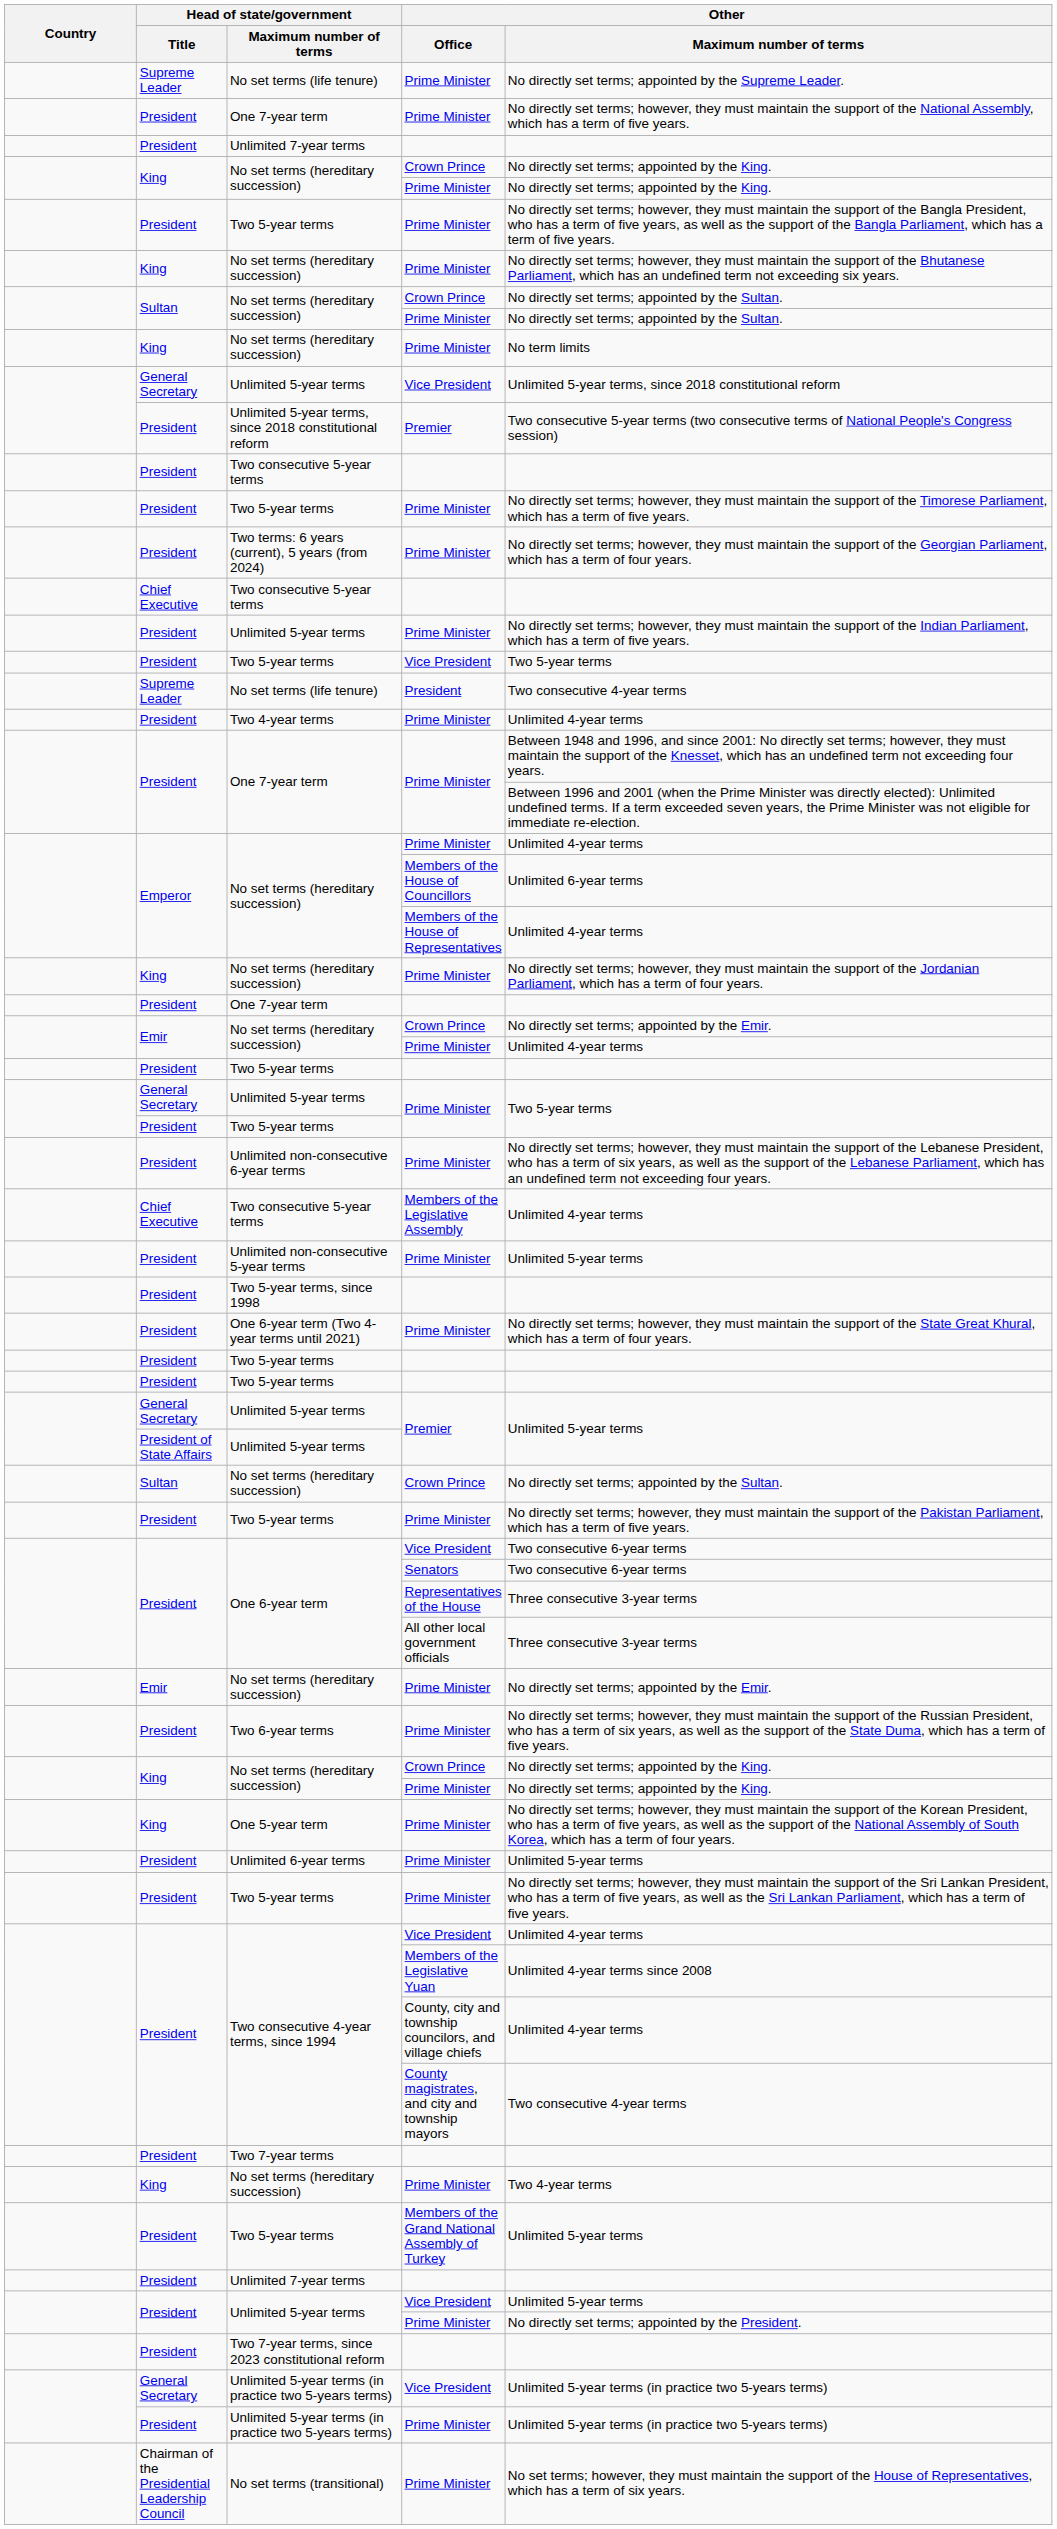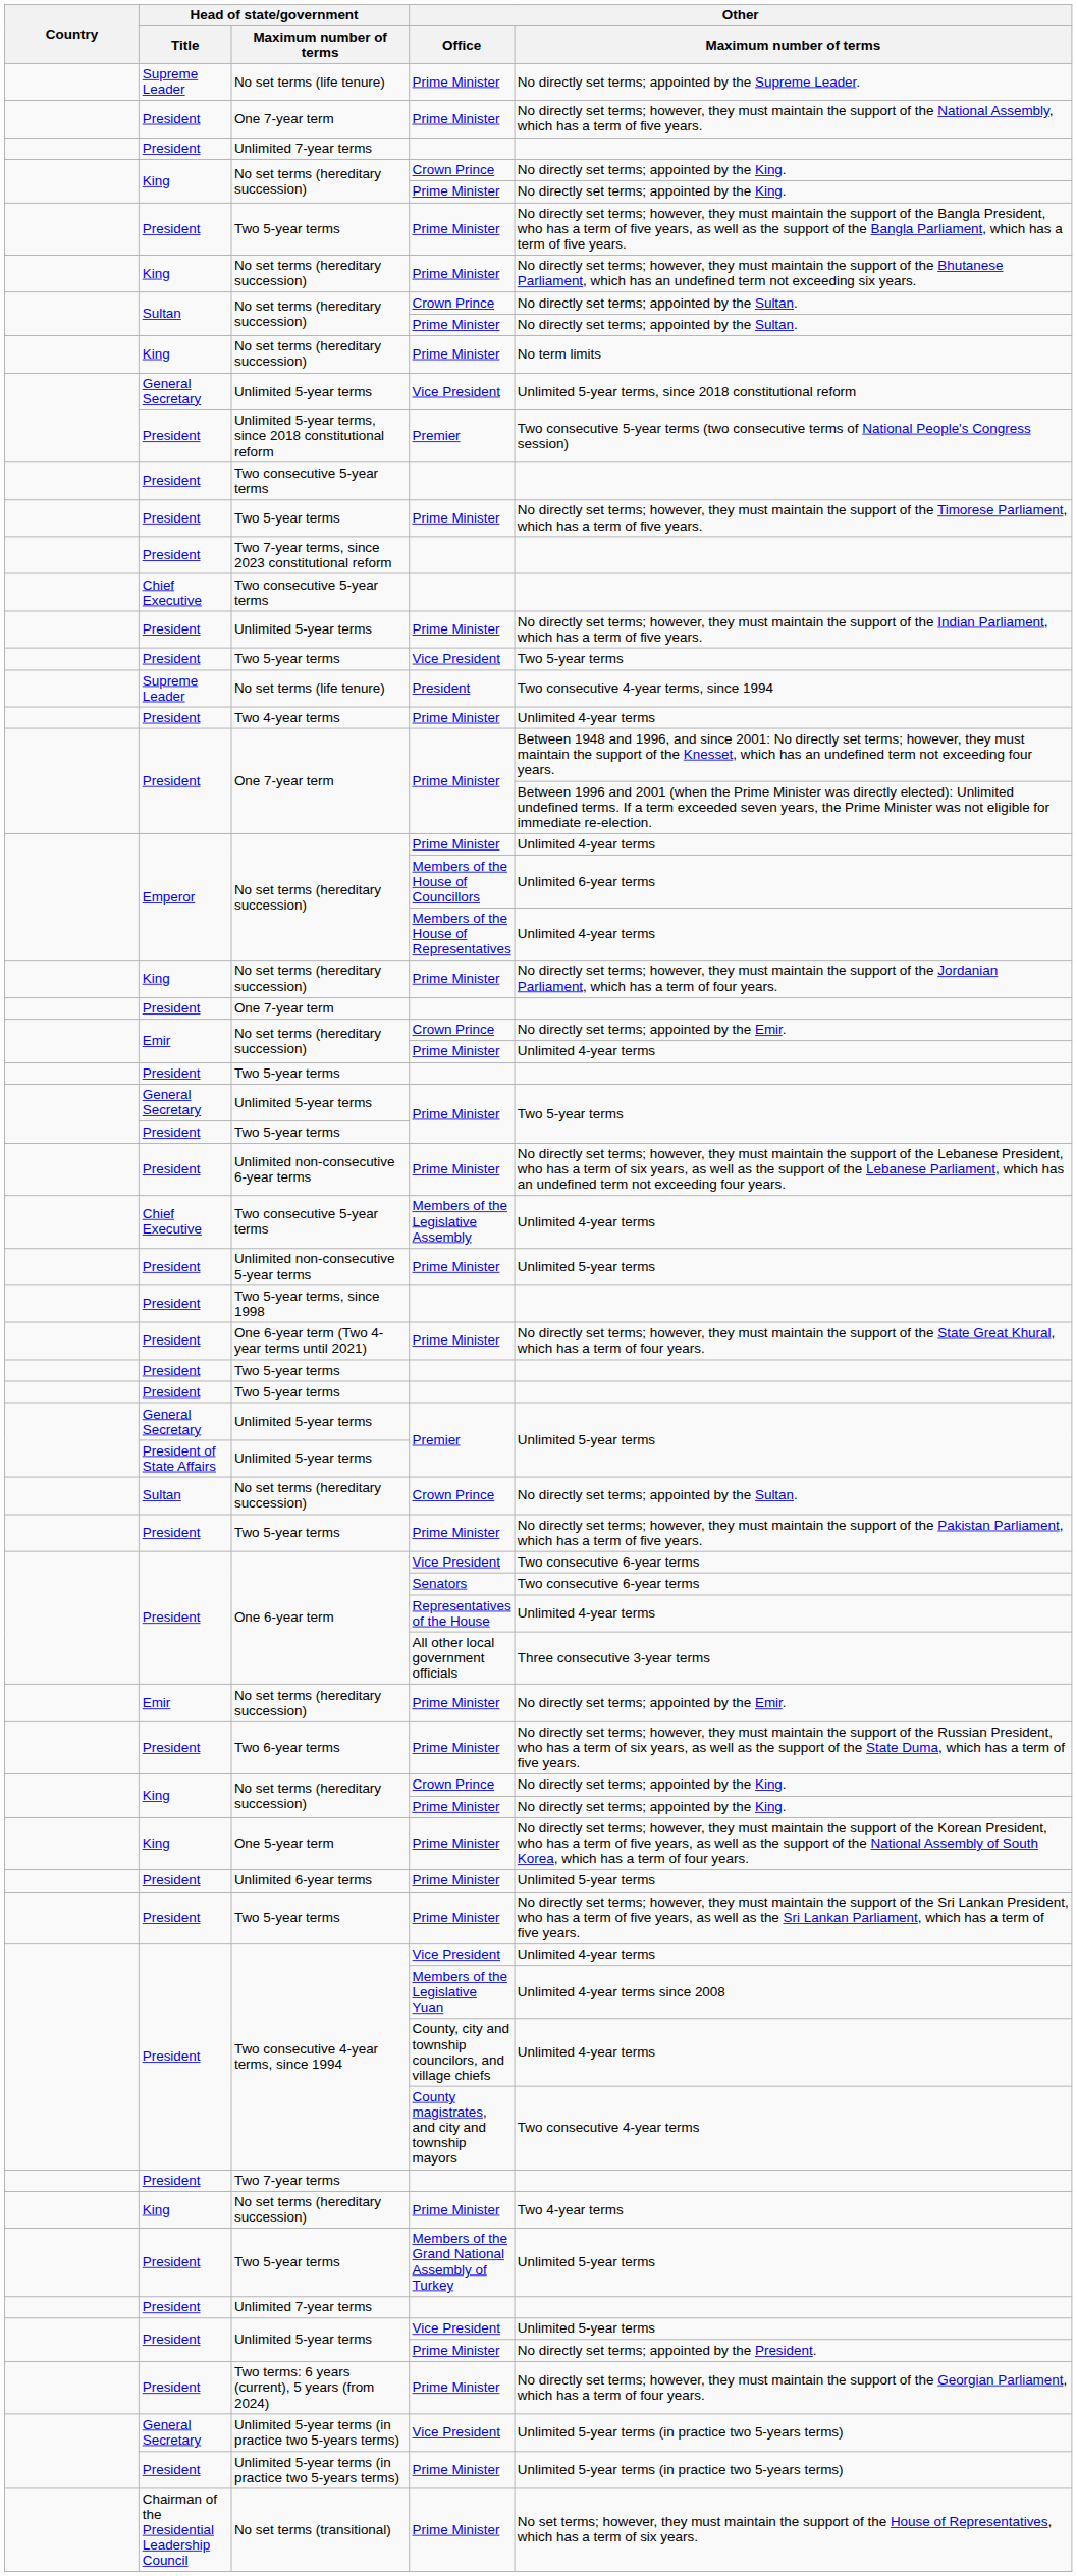 <table class="wikitable sortable">
 <tr>
 <th width=150 rowspan="2">Country</th>
 <th colspan="2">Head of state/government</th>
 <th colspan="2">Other</th>
 </tr>
 <tr>
 <th width=100>Title</th>
 <th>Maximum number of terms</th>
 <th width=100>Office</th>
 <th>Maximum number of terms</th>
 </tr>
 <tr>
 <td></td>
 <td><a href='#'>Supreme Leader</a></td>
 <td>No set terms (life tenure)</td>
 <td><a href='#'>Prime Minister</a></td>
 <td>No directly set terms; appointed by the <a href='#'>Supreme Leader</a>.</td>
 </tr>
 <tr>
 <td></td>
 <td><a href='#'>President</a></td>
 <td>One 7-year term</td>
 <td><a href='#'>Prime Minister</a></td>
 <td>No directly set terms; however, they must maintain the support of the <a href='#'>National Assembly</a>, which has a term of five years.</td>
 </tr>
 <tr>
 <td></td>
 <td><a href='#'>President</a></td>
 <td>Unlimited 7-year terms</td>
 <td></td>
 <td></td>
 </tr>
 <tr>
 <td rowspan="2"></td>
 <td rowspan="2"><a href='#'>King</a></td>
 <td rowspan="2">No set terms (hereditary succession)</td>
 <td><a href='#'>Crown Prince</a></td>
 <td>No directly set terms; appointed by the <a href='#'>King</a>.</td>
 </tr>
 <tr>
 <td><a href='#'>Prime Minister</a></td>
 <td>No directly set terms; appointed by the <a href='#'>King</a>.</td>
 </tr>
 <tr>
 <td></td>
 <td><a href='#'>President</a></td>
 <td>Two 5-year terms</td>
 <td><a href='#'>Prime Minister</a></td>
 <td>No directly set terms; however, they must maintain the support of the Bangla President, who has a term of five years, as well as the support of the <a href='#'>Bangla Parliament</a>, which has a term of five years.</td>
 </tr>
 <tr>
 <td></td>
 <td><a href='#'>King</a></td>
 <td>No set terms (hereditary succession)</td>
 <td><a href='#'>Prime Minister</a></td>
 <td>No directly set terms; however, they must maintain the support of the <a href='#'>Bhutanese Parliament</a>, which has an undefined term not exceeding six years.</td>
 </tr>
 <tr>
 <td rowspan="2"></td>
 <td rowspan="2"><a href='#'>Sultan</a></td>
 <td rowspan="2">No set terms (hereditary succession)</td>
 <td><a href='#'>Crown Prince</a></td>
 <td>No directly set terms; appointed by the <a href='#'>Sultan</a>.</td>
 </tr>
 <tr>
 <td><a href='#'>Prime Minister</a></td>
 <td>No directly set terms; appointed by the <a href='#'>Sultan</a>.</td>
 </tr>
 <tr>
 <td></td>
 <td><a href='#'>King</a></td>
 <td>No set terms (hereditary succession)</td>
 <td><a href='#'>Prime Minister</a></td>
 <td>No term limits</td>
 </tr>
 <tr>
 <td rowspan="2"></td>
 <td><a href='#'>General Secretary</a></td>
 <td>Unlimited 5-year terms</td>
 <td><a href='#'>Vice President</a></td>
 <td>Unlimited 5-year terms, since 2018 constitutional reform</td>
 </tr>
 <tr>
 <td><a href='#'>President</a></td>
 <td>Unlimited 5-year terms, since 2018 constitutional reform</td>
 <td><a href='#'>Premier</a></td>
 <td>Two consecutive 5-year terms (two consecutive terms of <a href='#'>National People's Congress</a> session)</td>
 </tr>
 <tr>
 <td></td>
 <td><a href='#'>President</a></td>
 <td>Two consecutive 5-year terms</td>
 <td></td>
 <td></td>
 </tr>
 <tr>
 <td></td>
 <td><a href='#'>President</a></td>
 <td>Two 5-year terms</td>
 <td><a href='#'>Prime Minister</a></td>
 <td>No directly set terms; however, they must maintain the support of the <a href='#'>Timorese Parliament</a>, which has a term of five years.</td>
 </tr>
 <tr>
 <td></td>
 <td><a href='#'>President</a></td>
-<td>Two terms: 6 years (current), 5 years (from 2024)</td>
-<td><a href='#'>Prime Minister</a></td>
-<td>No directly set terms; however, they must maintain the support of the <a href='#'>Georgian Parliament</a>, which has a term of four years.</td>
+<td>Two 7-year terms, since 2023 constitutional reform</td>
+<td></td>
+<td></td>
 </tr>
 <tr>
 <td></td>
 <td><a href='#'>Chief Executive</a></td>
 <td>Two consecutive 5-year terms</td>
 <td></td>
 <td></td>
 </tr>
 <tr>
 <td></td>
 <td><a href='#'>President</a></td>
 <td>Unlimited 5-year terms</td>
 <td><a href='#'>Prime Minister</a></td>
 <td>No directly set terms; however, they must maintain the support of the <a href='#'>Indian Parliament</a>, which has a term of five years.</td>
 </tr>
 <tr>
 <td></td>
 <td><a href='#'>President</a></td>
 <td>Two 5-year terms</td>
 <td><a href='#'>Vice President</a></td>
 <td>Two 5-year terms</td>
 </tr>
 <tr>
 <td></td>
 <td><a href='#'>Supreme Leader</a></td>
 <td>No set terms (life tenure)</td>
 <td><a href='#'>President</a></td>
-<td>Two consecutive 4-year terms</td>
+<td>Two consecutive 4-year terms, since 1994</td>
 </tr>
 <tr>
 <td></td>
 <td><a href='#'>President</a></td>
 <td>Two 4-year terms</td>
 <td><a href='#'>Prime Minister</a></td>
 <td>Unlimited 4-year terms</td>
 </tr>
 <tr>
 <td rowspan="2"></td>
 <td rowspan="2"><a href='#'>President</a></td>
 <td rowspan="2">One 7-year term</td>
 <td rowspan="2"><a href='#'>Prime Minister</a></td>
 <td>Between 1948 and 1996, and since 2001: No directly set terms; however, they must maintain the support of the <a href='#'>Knesset</a>, which has an undefined term not exceeding four years.</td>
 </tr>
 <tr>
 <td>Between 1996 and 2001 (when the Prime Minister was directly elected): Unlimited undefined terms. If a term exceeded seven years, the Prime Minister was not eligible for immediate re-election.</td>
 </tr>
 <tr>
 <td rowspan="3"></td>
 <td rowspan="3"><a href='#'>Emperor</a></td>
 <td rowspan="3">No set terms (hereditary succession)</td>
 <td><a href='#'>Prime Minister</a></td>
 <td>Unlimited 4-year terms</td>
 </tr>
 <tr>
 <td><a href='#'>Members of the House of Councillors</a></td>
 <td>Unlimited 6-year terms</td>
 </tr>
 <tr>
 <td><a href='#'>Members of the House of Representatives</a></td>
 <td>Unlimited 4-year terms</td>
 </tr>
 <tr>
 <td></td>
 <td><a href='#'>King</a></td>
 <td>No set terms (hereditary succession)</td>
 <td><a href='#'>Prime Minister</a></td>
 <td>No directly set terms; however, they must maintain the support of the <a href='#'>Jordanian Parliament</a>, which has a term of four years.</td>
 </tr>
 <tr>
 <td></td>
 <td><a href='#'>President</a></td>
 <td>One 7-year term</td>
 <td></td>
 <td></td>
 </tr>
 <tr>
 <td rowspan="2"></td>
 <td rowspan="2"><a href='#'>Emir</a></td>
 <td rowspan="2">No set terms (hereditary succession)</td>
 <td><a href='#'>Crown Prince</a></td>
 <td>No directly set terms; appointed by the <a href='#'>Emir</a>.</td>
 </tr>
 <tr>
 <td><a href='#'>Prime Minister</a></td>
 <td>Unlimited 4-year terms</td>
 </tr>
 <tr>
 <td></td>
 <td><a href='#'>President</a></td>
 <td>Two 5-year terms</td>
 <td></td>
 <td></td>
 </tr>
 <tr>
 <td rowspan="2"></td>
 <td><a href='#'>General Secretary</a></td>
 <td>Unlimited 5-year terms</td>
 <td rowspan="2"><a href='#'>Prime Minister</a></td>
 <td rowspan="2">Two 5-year terms</td>
 </tr>
 <tr>
 <td><a href='#'>President</a></td>
 <td>Two 5-year terms</td>
 </tr>
 <tr>
 <td></td>
 <td><a href='#'>President</a></td>
 <td>Unlimited non-consecutive 6-year terms</td>
 <td><a href='#'>Prime Minister</a></td>
 <td>No directly set terms; however, they must maintain the support of the Lebanese President, who has a term of six years, as well as the support of the <a href='#'>Lebanese Parliament</a>, which has an undefined term not exceeding four years.</td>
 </tr>
 <tr>
 <td></td>
 <td><a href='#'>Chief Executive</a></td>
 <td>Two consecutive 5-year terms</td>
 <td><a href='#'>Members of the Legislative Assembly</a></td>
 <td>Unlimited 4-year terms</td>
 </tr>
 <tr>
 <td></td>
 <td><a href='#'>President</a></td>
 <td>Unlimited non-consecutive 5-year terms</td>
 <td><a href='#'>Prime Minister</a></td>
 <td>Unlimited 5-year terms</td>
 </tr>
 <tr>
 <td></td>
 <td><a href='#'>President</a></td>
 <td>Two 5-year terms, since 1998</td>
 <td></td>
 <td></td>
 </tr>
 <tr>
 <td></td>
 <td><a href='#'>President</a></td>
 <td>One 6-year term (Two 4-year terms until 2021)</td>
 <td><a href='#'>Prime Minister</a></td>
 <td>No directly set terms; however, they must maintain the support of the <a href='#'>State Great Khural</a>, which has a term of four years.</td>
 </tr>
 <tr>
 <td></td>
 <td><a href='#'>President</a></td>
 <td>Two 5-year terms</td>
 <td></td>
 <td></td>
 </tr>
 <tr>
 <td></td>
 <td><a href='#'>President</a></td>
 <td>Two 5-year terms</td>
 <td></td>
 <td></td>
 </tr>
 <tr>
 <td rowspan="2"></td>
 <td><a href='#'>General Secretary</a></td>
 <td>Unlimited 5-year terms</td>
 <td rowspan="2"><a href='#'>Premier</a></td>
 <td rowspan="2">Unlimited 5-year terms</td>
 </tr>
 <tr>
 <td><a href='#'>President of State Affairs</a></td>
 <td>Unlimited 5-year terms</td>
 </tr>
 <tr>
 <td></td>
 <td><a href='#'>Sultan</a></td>
 <td>No set terms (hereditary succession)</td>
 <td><a href='#'>Crown Prince</a></td>
 <td>No directly set terms; appointed by the <a href='#'>Sultan</a>.</td>
 </tr>
 <tr>
 <td></td>
 <td><a href='#'>President</a></td>
 <td>Two 5-year terms</td>
 <td><a href='#'>Prime Minister</a></td>
 <td>No directly set terms; however, they must maintain the support of the <a href='#'>Pakistan Parliament</a>, which has a term of five years.</td>
 </tr>
 <tr>
 <td rowspan="4"></td>
 <td rowspan="4"><a href='#'>President</a></td>
 <td rowspan="4">One 6-year term</td>
 <td><a href='#'>Vice President</a></td>
 <td>Two consecutive 6-year terms</td>
 </tr>
 <tr>
 <td><a href='#'>Senators</a></td>
 <td>Two consecutive 6-year terms</td>
 </tr>
 <tr>
 <td><a href='#'>Representatives of the House</a></td>
-<td>Three consecutive 3-year terms</td>
+<td>Unlimited 4-year terms</td>
 </tr>
 <tr>
 <td>All other local government officials</td>
 <td>Three consecutive 3-year terms</td>
 </tr>
 <tr>
 <td></td>
 <td><a href='#'>Emir</a></td>
 <td>No set terms (hereditary succession)</td>
 <td><a href='#'>Prime Minister</a></td>
 <td>No directly set terms; appointed by the <a href='#'>Emir</a>.</td>
 </tr>
 <tr>
 <td></td>
 <td><a href='#'>President</a></td>
 <td>Two 6-year terms</td>
 <td><a href='#'>Prime Minister</a></td>
 <td>No directly set terms; however, they must maintain the support of the Russian President, who has a term of six years, as well as the support of the <a href='#'>State Duma</a>, which has a term of five years.</td>
 </tr>
 <tr>
 <td rowspan="2"></td>
 <td rowspan="2"><a href='#'>King</a></td>
 <td rowspan="2">No set terms (hereditary succession)</td>
 <td><a href='#'>Crown Prince</a></td>
 <td>No directly set terms; appointed by the <a href='#'>King</a>.</td>
 </tr>
 <tr>
 <td><a href='#'>Prime Minister</a></td>
 <td>No directly set terms; appointed by the <a href='#'>King</a>.</td>
 </tr>
 <tr>
 <td></td>
 <td><a href='#'>King</a></td>
 <td>One 5-year term</td>
 <td><a href='#'>Prime Minister</a></td>
 <td>No directly set terms; however, they must maintain the support of the Korean President, who has a term of five years, as well as the support of the <a href='#'>National Assembly of South Korea</a>, which has a term of four years.</td>
 </tr>
 <tr>
 <td></td>
 <td><a href='#'>President</a></td>
 <td>Unlimited 6-year terms</td>
 <td><a href='#'>Prime Minister</a></td>
 <td>Unlimited 5-year terms</td>
 </tr>
 <tr>
 <td></td>
 <td><a href='#'>President</a></td>
 <td>Two 5-year terms</td>
 <td><a href='#'>Prime Minister</a></td>
 <td>No directly set terms; however, they must maintain the support of the Sri Lankan President, who has a term of five years, as well as the <a href='#'>Sri Lankan Parliament</a>, which has a term of five years.</td>
 </tr>
 <tr>
 <td rowspan="4"></td>
 <td rowspan="4"><a href='#'>President</a></td>
 <td rowspan="4">Two consecutive 4-year terms, since 1994</td>
 <td><a href='#'>Vice President</a></td>
 <td>Unlimited 4-year terms</td>
 </tr>
 <tr 8>
 <td><a href='#'>Members of the Legislative Yuan</a></td>
 <td>Unlimited 4-year terms since 2008</td>
 </tr>
 <tr>
 <td>County, city and township councilors, and village chiefs</td>
 <td>Unlimited 4-year terms</td>
 </tr>
 <tr>
 <td><a href='#'>County magistrates</a>, and city and township mayors</td>
 <td>Two consecutive 4-year terms</td>
 </tr>
 <tr>
 <td></td>
 <td><a href='#'>President</a></td>
 <td>Two 7-year terms</td>
 <td></td>
 <td></td>
 </tr>
 <tr>
 <td></td>
 <td><a href='#'>King</a></td>
 <td>No set terms (hereditary succession)</td>
 <td><a href='#'>Prime Minister</a></td>
 <td>Two 4-year terms</td>
 </tr>
 <tr>
 <td></td>
 <td><a href='#'>President</a></td>
 <td>Two 5-year terms</td>
 <td><a href='#'>Members of the Grand National Assembly of Turkey</a></td>
 <td>Unlimited 5-year terms</td>
 </tr>
 <tr>
 <td></td>
 <td><a href='#'>President</a></td>
 <td>Unlimited 7-year terms</td>
 <td></td>
 <td></td>
 </tr>
 <tr>
 <td rowspan="2"></td>
 <td rowspan="2"><a href='#'>President</a></td>
 <td rowspan="2">Unlimited 5-year terms</td>
 <td><a href='#'>Vice President</a></td>
 <td>Unlimited 5-year terms</td>
 </tr>
 <tr>
 <td><a href='#'>Prime Minister</a></td>
 <td>No directly set terms; appointed by the <a href='#'>President</a>.</td>
 </tr>
 <tr>
 <td></td>
 <td><a href='#'>President</a></td>
-<td>Two 7-year terms, since 2023 constitutional reform</td>
-<td></td>
-<td></td>
+<td>Two terms: 6 years (current), 5 years (from 2024)</td>
+<td><a href='#'>Prime Minister</a></td>
+<td>No directly set terms; however, they must maintain the support of the <a href='#'>Georgian Parliament</a>, which has a term of four years.</td>
 </tr>
 <tr>
 <td rowspan="2"></td>
 <td><a href='#'>General Secretary</a></td>
 <td>Unlimited 5-year terms (in practice two 5-years terms)</td>
 <td><a href='#'>Vice President</a></td>
 <td>Unlimited 5-year terms (in practice two 5-years terms)</td>
 </tr>
 <tr>
 <td><a href='#'>President</a></td>
 <td>Unlimited 5-year terms (in practice two 5-years terms)</td>
 <td><a href='#'>Prime Minister</a></td>
 <td>Unlimited 5-year terms (in practice two 5-years terms)</td>
 </tr>
 <tr>
 <td></td>
 <td>Chairman of the <a href='#'>Presidential Leadership Council</a></td>
 <td>No set terms (transitional)</td>
 <td><a href='#'>Prime Minister</a></td>
 <td>No set terms; however, they must maintain the support of the <a href='#'>House of Representatives</a>, which has a term of six years.</td>
 </tr>
 </table>
